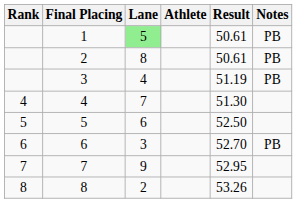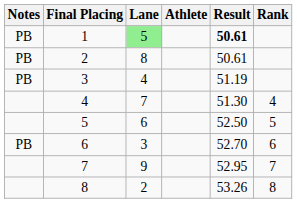 <table class="wikitable sortable" style="text-align:center">
 <tr>
-<th>Rank</th>
+<th>Notes</th>
 <th>Final Placing</th>
 <th>Lane</th>
 <th>Athlete</th>
 <th>Result</th>
-<th>Notes</th>
+<th>Rank</th>
 </tr>
 <tr>
-<td></td>
+<td>PB</td>
 <td>1</td>
 <td style="background: lightgreen;">5</td>
 <td align=left></td>
-<td>50.61</td>
-<td>PB</td>
+<td><strong>50.61</strong></td>
+<td></td>
 </tr>
 <tr>
-<td></td>
+<td>PB</td>
 <td>2</td>
 <td>8</td>
 <td align=left></td>
 <td>50.61</td>
-<td>PB</td>
+<td></td>
 </tr>
 <tr>
-<td></td>
+<td>PB</td>
 <td>3</td>
 <td>4</td>
 <td align=left></td>
 <td>51.19</td>
-<td>PB</td>
+<td></td>
 </tr>
 <tr>
-<td>4</td>
+<td></td>
 <td>4</td>
 <td>7</td>
 <td align=left></td>
 <td>51.30</td>
-<td></td>
+<td>4</td>
 </tr>
 <tr>
-<td>5</td>
+<td></td>
 <td>5</td>
 <td>6</td>
 <td align=left></td>
 <td>52.50</td>
-<td></td>
+<td>5</td>
 </tr>
 <tr>
-<td>6</td>
+<td>PB</td>
 <td>6</td>
 <td>3</td>
 <td align=left></td>
 <td>52.70</td>
-<td>PB</td>
+<td>6</td>
 </tr>
 <tr>
-<td>7</td>
+<td></td>
 <td>7</td>
 <td>9</td>
 <td align=left></td>
 <td>52.95</td>
-<td></td>
+<td>7</td>
 </tr>
 <tr>
-<td>8</td>
+<td></td>
 <td>8</td>
 <td>2</td>
 <td align=left></td>
 <td>53.26</td>
-<td></td>
+<td>8</td>
 </tr>
 </table>
